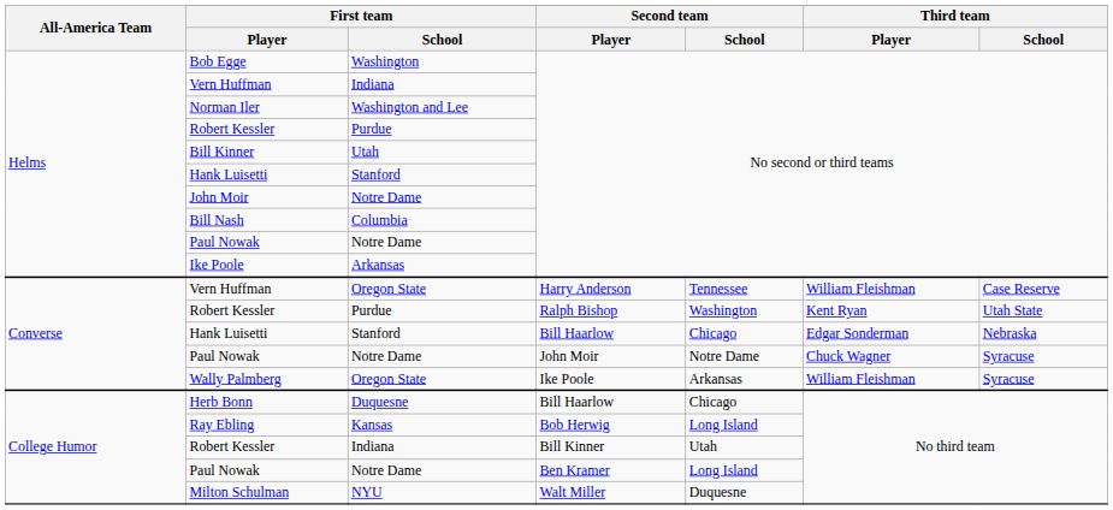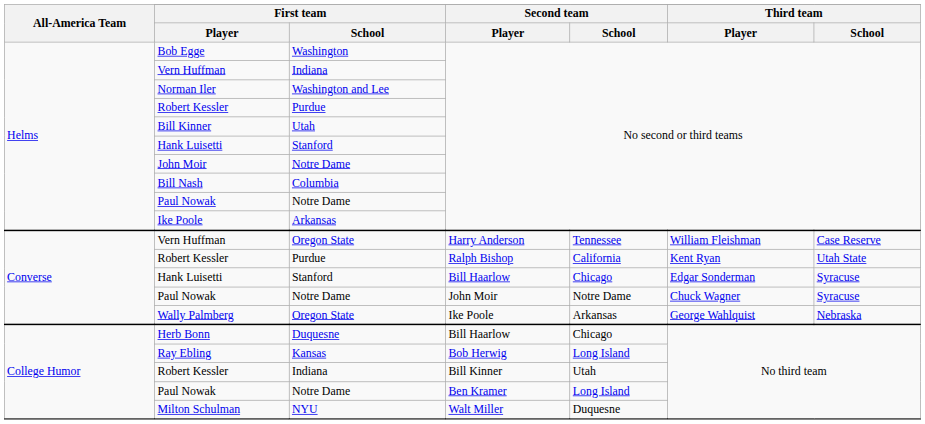 <table class="wikitable" style="width:98%;">
 <tr>
 <th rowspan=3>All-America Team</th>
 </tr>
 <tr>
 <th colspan=2>First team</th>
 <th colspan=2>Second team</th>
 <th colspan=2>Third team</th>
 </tr>
 <tr>
 <th>Player</th>
 <th>School</th>
 <th>Player</th>
 <th>School</th>
 <th>Player</th>
 <th>School</th>
 </tr>
 <tr>
 <td rowspan=10><a href='#'>Helms</a></td>
 <td><a href='#'>Bob Egge</a></td>
 <td><a href='#'>Washington</a></td>
 <td rowspan=10 colspan=6 align=center>No second or third teams</td>
 </tr>
 <tr>
 <td><a href='#'>Vern Huffman</a></td>
 <td><a href='#'>Indiana</a></td>
 </tr>
 <tr>
 <td><a href='#'>Norman Iler</a></td>
 <td><a href='#'>Washington and Lee</a></td>
 </tr>
 <tr>
 <td><a href='#'>Robert Kessler</a></td>
 <td><a href='#'>Purdue</a></td>
 </tr>
 <tr>
 <td><a href='#'>Bill Kinner</a></td>
 <td><a href='#'>Utah</a></td>
 </tr>
 <tr>
 <td><a href='#'>Hank Luisetti</a></td>
 <td><a href='#'>Stanford</a></td>
 </tr>
 <tr>
 <td><a href='#'>John Moir</a></td>
 <td><a href='#'>Notre Dame</a></td>
 </tr>
 <tr>
 <td><a href='#'>Bill Nash</a></td>
 <td><a href='#'>Columbia</a></td>
 </tr>
 <tr>
 <td><a href='#'>Paul Nowak</a></td>
 <td>Notre Dame</td>
 </tr>
 <tr>
 <td><a href='#'>Ike Poole</a></td>
 <td><a href='#'>Arkansas</a></td>
 </tr>
 <tr style = "border-top:2px solid black;">
 <td rowspan=5><a href='#'>Converse</a></td>
 <td>Vern Huffman</td>
 <td><a href='#'>Oregon State</a></td>
 <td><a href='#'>Harry Anderson</a></td>
 <td><a href='#'>Tennessee</a></td>
 <td><a href='#'>William Fleishman</a></td>
 <td><a href='#'>Case Reserve</a></td>
 </tr>
 <tr>
 <td>Robert Kessler</td>
 <td>Purdue</td>
 <td><a href='#'>Ralph Bishop</a></td>
-<td><a href='#'>Washington</a></td>
+<td><a href='#'>California</a></td>
 <td><a href='#'>Kent Ryan</a></td>
 <td><a href='#'>Utah State</a></td>
 </tr>
 <tr>
 <td>Hank Luisetti</td>
 <td>Stanford</td>
 <td><a href='#'>Bill Haarlow</a></td>
 <td><a href='#'>Chicago</a></td>
 <td><a href='#'>Edgar Sonderman</a></td>
-<td><a href='#'>Nebraska</a></td>
+<td><a href='#'>Syracuse</a></td>
 </tr>
 <tr>
 <td>Paul Nowak</td>
 <td>Notre Dame</td>
 <td>John Moir</td>
 <td>Notre Dame</td>
 <td><a href='#'>Chuck Wagner</a></td>
 <td><a href='#'>Syracuse</a></td>
 </tr>
 <tr>
 <td><a href='#'>Wally Palmberg</a></td>
 <td><a href='#'>Oregon State</a></td>
 <td>Ike Poole</td>
 <td>Arkansas</td>
-<td><a href='#'>William Fleishman</a></td>
-<td><a href='#'>Syracuse</a></td>
+<td><a href='#'>George Wahlquist</a></td>
+<td><a href='#'>Nebraska</a></td>
 </tr>
 <tr style = "border-top:2px solid black;">
 <td rowspan=5><a href='#'>College Humor</a></td>
 <td><a href='#'>Herb Bonn</a></td>
 <td><a href='#'>Duquesne</a></td>
 <td>Bill Haarlow</td>
 <td>Chicago</td>
 <td rowspan=5 colspan=3 align=center>No third team</td>
 </tr>
 <tr>
 <td><a href='#'>Ray Ebling</a></td>
 <td><a href='#'>Kansas</a></td>
 <td><a href='#'>Bob Herwig</a></td>
 <td><a href='#'>Long Island</a></td>
 </tr>
 <tr>
 <td>Robert Kessler</td>
 <td>Indiana</td>
 <td>Bill Kinner</td>
 <td>Utah</td>
 </tr>
 <tr>
 <td>Paul Nowak</td>
 <td>Notre Dame</td>
 <td><a href='#'>Ben Kramer</a></td>
 <td><a href='#'>Long Island</a></td>
 </tr>
 <tr>
 <td><a href='#'>Milton Schulman</a></td>
 <td><a href='#'>NYU</a></td>
 <td><a href='#'>Walt Miller</a></td>
 <td>Duquesne</td>
 </tr>
 <tr style = "border-top:2px solid black;">
 </tr>
 </table>
